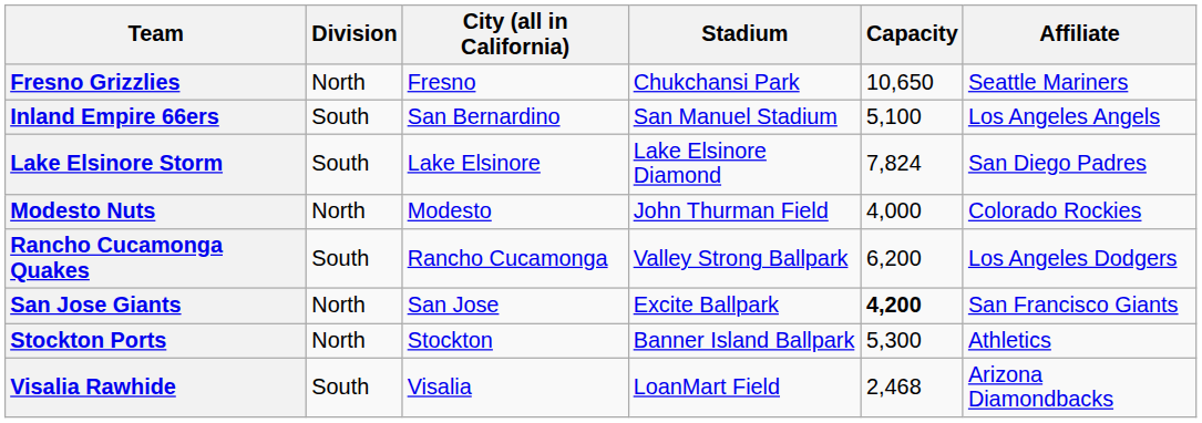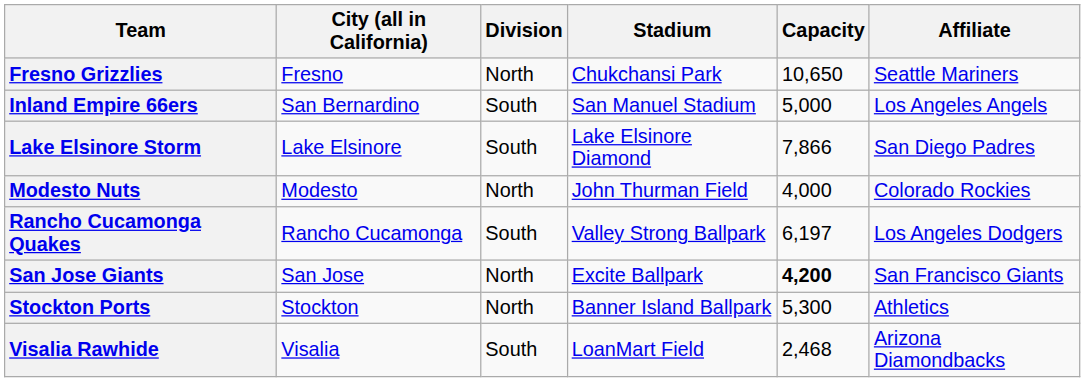 <table class="wikitable sortable">
 <tr>
 <th scope="col">Team</th>
+<th scope="col">City (all in California)</th>
 <th scope="col">Division</th>
-<th scope="col">City (all in California)</th>
 <th scope="col">Stadium</th>
 <th scope="col">Capacity</th>
 <th scope="col">Affiliate</th>
 </tr>
 <tr>
 <th scope="row" style="text-align:left"><a href='#'>Fresno Grizzlies</a></th>
+<td><a href='#'>Fresno</a></td>
 <td>North</td>
-<td><a href='#'>Fresno</a></td>
 <td><a href='#'>Chukchansi Park</a></td>
 <td>10,650</td>
 <td><a href='#'>Seattle Mariners</a></td>
 </tr>
 <tr>
 <th scope="row" style="text-align:left"><a href='#'>Inland Empire 66ers</a></th>
+<td><a href='#'>San Bernardino</a></td>
 <td>South</td>
-<td><a href='#'>San Bernardino</a></td>
 <td><a href='#'>San Manuel Stadium</a></td>
-<td>5,100</td>
+<td>5,000</td>
 <td><a href='#'>Los Angeles Angels</a></td>
 </tr>
 <tr>
 <th scope="row" style="text-align:left"><a href='#'>Lake Elsinore Storm</a></th>
+<td><a href='#'>Lake Elsinore</a></td>
 <td>South</td>
-<td><a href='#'>Lake Elsinore</a></td>
 <td><a href='#'>Lake Elsinore Diamond</a></td>
-<td>7,824</td>
+<td>7,866</td>
 <td><a href='#'>San Diego Padres</a></td>
 </tr>
 <tr>
 <th scope="row" style="text-align:left"><a href='#'>Modesto Nuts</a></th>
+<td><a href='#'>Modesto</a></td>
 <td>North</td>
-<td><a href='#'>Modesto</a></td>
 <td><a href='#'>John Thurman Field</a></td>
 <td>4,000</td>
 <td><a href='#'>Colorado Rockies</a></td>
 </tr>
 <tr>
 <th scope="row" style="text-align:left"><a href='#'>Rancho Cucamonga Quakes</a></th>
+<td><a href='#'>Rancho Cucamonga</a></td>
 <td>South</td>
-<td><a href='#'>Rancho Cucamonga</a></td>
 <td><a href='#'>Valley Strong Ballpark</a></td>
-<td>6,200</td>
+<td>6,197</td>
 <td><a href='#'>Los Angeles Dodgers</a></td>
 </tr>
 <tr>
 <th scope="row" style="text-align:left"><a href='#'>San Jose Giants</a></th>
+<td><a href='#'>San Jose</a></td>
 <td>North</td>
-<td><a href='#'>San Jose</a></td>
 <td><a href='#'>Excite Ballpark</a></td>
 <td><strong>4,200</strong></td>
 <td><a href='#'>San Francisco Giants</a></td>
 </tr>
 <tr>
 <th scope="row" style="text-align:left"><a href='#'>Stockton Ports</a></th>
+<td><a href='#'>Stockton</a></td>
 <td>North</td>
-<td><a href='#'>Stockton</a></td>
 <td><a href='#'>Banner Island Ballpark</a></td>
 <td>5,300</td>
 <td><a href='#'>Athletics</a></td>
 </tr>
 <tr>
 <th scope="row" style="text-align:left"><a href='#'>Visalia Rawhide</a></th>
+<td><a href='#'>Visalia</a></td>
 <td>South</td>
-<td><a href='#'>Visalia</a></td>
 <td><a href='#'>LoanMart Field</a></td>
 <td>2,468</td>
 <td><a href='#'>Arizona Diamondbacks</a></td>
 </tr>
 </table>
